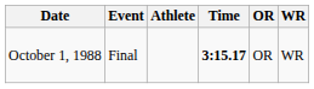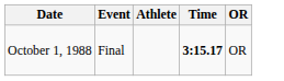 <table class=wikitable style="text-align:left">
 <tr>
 <th>Date</th>
 <th>Event</th>
 <th>Athlete</th>
 <th>Time</th>
 <th>OR</th>
-<th>WR</th>
 </tr>
 <tr>
 <td>October 1, 1988</td>
 <td>Final</td>
 <td><br><br><br></td>
 <td><strong>3:15.17</strong></td>
 <td>OR</td>
-<td>WR</td>
 </tr>
 </table>
